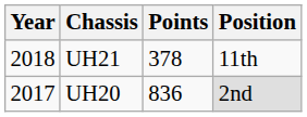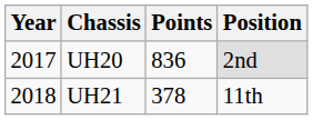 <table class="wikitable">
 <tr>
 <th>Year</th>
 <th>Chassis</th>
 <th>Points</th>
 <th>Position</th>
 </tr>
 <tr>
+<td>2017</td>
+<td>UH20</td>
+<td>836</td>
+<td style="background:#DFDFDF">2nd</td>
+</tr>
+<tr>
 <td>2018</td>
 <td>UH21</td>
 <td>378</td>
 <td>11th</td>
 </tr>
-<tr>
-<td>2017</td>
-<td>UH20</td>
-<td>836</td>
-<td style="background:#DFDFDF">2nd</td>
-</tr>
 </table>
